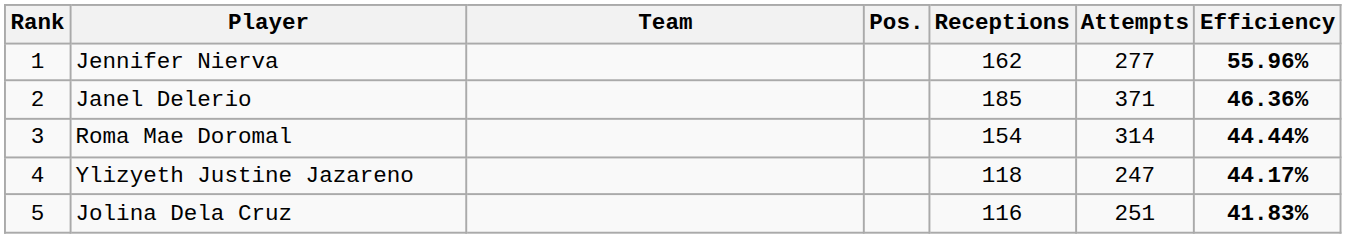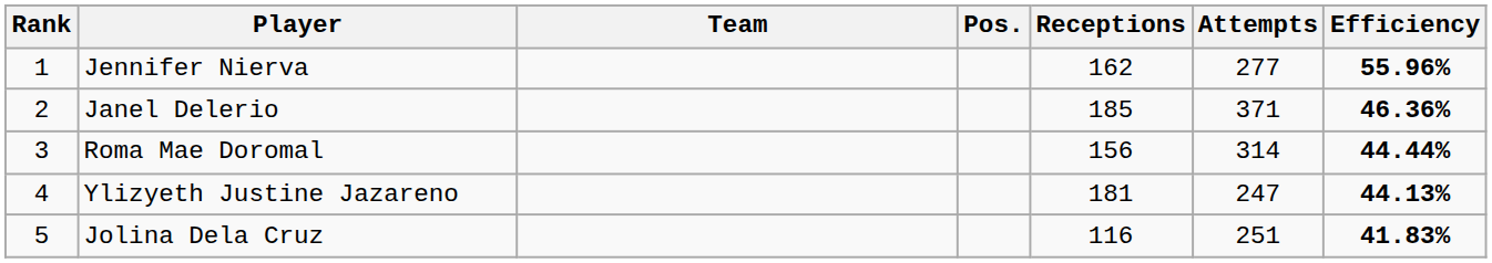 <table class="wikitable sortable" style=font-size:90%>
 <tr>
 <th>Rank</th>
 <th width="200">Player</th>
 <th width="200">Team</th>
 <th width="20">Pos.</th>
 <th width="20">Receptions</th>
 <th width="40">Attempts</th>
 <th width="20">Efficiency</th>
 </tr>
 <tr>
 <td align=center>1</td>
 <td>Jennifer Nierva</td>
 <td></td>
 <td align=center></td>
 <td align=center>162</td>
 <td align=center>277</td>
 <td align=center><strong>55.96%</strong></td>
 </tr>
 <tr>
 <td align=center>2</td>
 <td>Janel Delerio</td>
 <td></td>
 <td align=center></td>
 <td align=center>185</td>
 <td align=center>371</td>
 <td align=center><strong>46.36%</strong></td>
 </tr>
 <tr>
 <td align=center>3</td>
 <td>Roma Mae Doromal</td>
 <td></td>
 <td align=center></td>
-<td align=center>154</td>
+<td align=center>156</td>
 <td align=center>314</td>
 <td align=center><strong>44.44%</strong></td>
 </tr>
 <tr>
 <td align=center>4</td>
 <td>Ylizyeth Justine Jazareno</td>
 <td></td>
 <td align=center></td>
-<td align=center>118</td>
+<td align=center>181</td>
 <td align=center>247</td>
-<td align=center><strong>44.17%</strong></td>
+<td align=center><strong>44.13%</strong></td>
 </tr>
 <tr>
 <td align=center>5</td>
 <td>Jolina Dela Cruz</td>
 <td></td>
 <td align=center></td>
 <td align=center>116</td>
 <td align=center>251</td>
 <td align=center><strong>41.83%</strong></td>
 </tr>
 </table>
